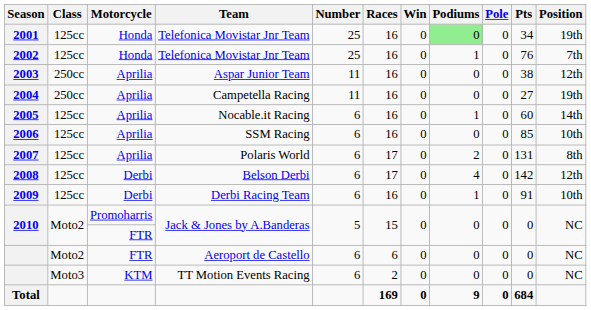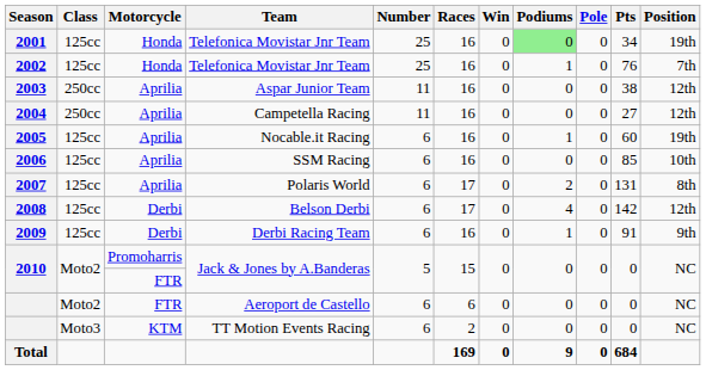 <table class="wikitable">
 <tr>
 <th>Season</th>
 <th>Class</th>
 <th>Motorcycle</th>
 <th>Team</th>
 <th>Number</th>
 <th>Races</th>
 <th>Win</th>
 <th>Podiums</th>
 <th><a href='#'>Pole</a></th>
 <th>Pts</th>
 <th>Position</th>
 </tr>
 <tr align="right">
 <th><a href='#'>2001</a></th>
 <td>125cc</td>
 <td><a href='#'>Honda</a></td>
 <td><a href='#'>Telefonica Movistar Jnr Team</a></td>
 <td>25</td>
 <td>16</td>
 <td>0</td>
 <td style="background: lightgreen;">0</td>
 <td>0</td>
 <td>34</td>
 <td>19th</td>
 </tr>
 <tr align="right">
 <th><a href='#'>2002</a></th>
 <td>125cc</td>
 <td><a href='#'>Honda</a></td>
 <td><a href='#'>Telefonica Movistar Jnr Team</a></td>
 <td>25</td>
 <td>16</td>
 <td>0</td>
 <td>1</td>
 <td>0</td>
 <td>76</td>
 <td>7th</td>
 </tr>
 <tr align="right">
 <th><a href='#'>2003</a></th>
 <td>250cc</td>
 <td><a href='#'>Aprilia</a></td>
 <td><a href='#'>Aspar Junior Team</a></td>
 <td>11</td>
 <td>16</td>
 <td>0</td>
 <td>0</td>
 <td>0</td>
 <td>38</td>
 <td>12th</td>
 </tr>
 <tr align="right">
 <th><a href='#'>2004</a></th>
 <td>250cc</td>
 <td><a href='#'>Aprilia</a></td>
 <td>Campetella Racing</td>
 <td>11</td>
 <td>16</td>
 <td>0</td>
 <td>0</td>
 <td>0</td>
 <td>27</td>
-<td>19th</td>
+<td>12th</td>
 </tr>
 <tr align="right">
 <th><a href='#'>2005</a></th>
 <td>125cc</td>
 <td><a href='#'>Aprilia</a></td>
 <td>Nocable.it Racing</td>
 <td>6</td>
 <td>16</td>
 <td>0</td>
 <td>1</td>
 <td>0</td>
 <td>60</td>
-<td>14th</td>
+<td>19th</td>
 </tr>
 <tr align="right">
 <th><a href='#'>2006</a></th>
 <td>125cc</td>
 <td><a href='#'>Aprilia</a></td>
 <td>SSM Racing</td>
 <td>6</td>
 <td>16</td>
 <td>0</td>
 <td>0</td>
 <td>0</td>
 <td>85</td>
 <td>10th</td>
 </tr>
 <tr align="right">
 <th><a href='#'>2007</a></th>
 <td>125cc</td>
 <td><a href='#'>Aprilia</a></td>
 <td>Polaris World</td>
 <td>6</td>
 <td>17</td>
 <td>0</td>
 <td>2</td>
 <td>0</td>
 <td>131</td>
 <td>8th</td>
 </tr>
 <tr align="right">
 <th><a href='#'>2008</a></th>
 <td>125cc</td>
 <td><a href='#'>Derbi</a></td>
 <td><a href='#'>Belson Derbi</a></td>
 <td>6</td>
 <td>17</td>
 <td>0</td>
 <td>4</td>
 <td>0</td>
 <td>142</td>
 <td>12th</td>
 </tr>
 <tr align="right">
 <th><a href='#'>2009</a></th>
 <td>125cc</td>
 <td><a href='#'>Derbi</a></td>
 <td><a href='#'>Derbi Racing Team</a></td>
 <td>6</td>
 <td>16</td>
 <td>0</td>
 <td>1</td>
 <td>0</td>
 <td>91</td>
-<td>10th</td>
+<td>9th</td>
 </tr>
 <tr align="right">
 <th rowspan=2><a href='#'>2010</a></th>
 <td rowspan=2>Moto2</td>
 <td><a href='#'>Promoharris</a></td>
 <td rowspan=2><a href='#'>Jack & Jones by A.Banderas</a></td>
 <td rowspan=2>5</td>
 <td rowspan=2>15</td>
 <td rowspan=2>0</td>
 <td rowspan=2>0</td>
 <td rowspan=2>0</td>
 <td rowspan=2>0</td>
 <td rowspan=2>NC</td>
 </tr>
 <tr align="right">
 <td><a href='#'>FTR</a></td>
 </tr>
 <tr align="right">
 <th></th>
 <td>Moto2</td>
 <td><a href='#'>FTR</a></td>
 <td><a href='#'>Aeroport de Castello</a></td>
 <td>6</td>
 <td>6</td>
 <td>0</td>
 <td>0</td>
 <td>0</td>
 <td>0</td>
 <td>NC</td>
 </tr>
 <tr align="right">
 <th></th>
 <td>Moto3</td>
 <td><a href='#'>KTM</a></td>
 <td>TT Motion Events Racing</td>
 <td>6</td>
 <td>2</td>
 <td>0</td>
 <td>0</td>
 <td>0</td>
 <td>0</td>
 <td>NC</td>
 </tr>
 <tr align="right">
 <th>Total</th>
 <td></td>
 <td></td>
 <td></td>
 <td></td>
 <td><strong>169</strong></td>
 <td><strong>0</strong></td>
 <td><strong>9</strong></td>
 <td><strong>0</strong></td>
 <td><strong>684</strong></td>
 <td></td>
 </tr>
 </table>
